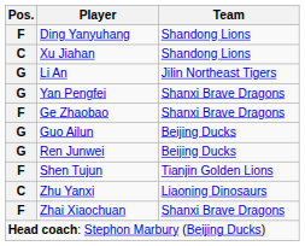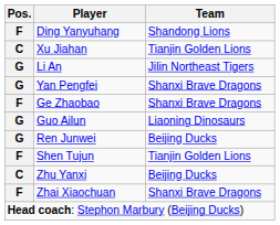 <table class="wikitable">
 <tr>
 <th>Pos.</th>
 <th width=150>Player</th>
 <th width=175>Team</th>
 </tr>
 <tr>
 <th>F</th>
 <td> <a href='#'>Ding Yanyuhang</a></td>
 <td><a href='#'>Shandong Lions</a></td>
 </tr>
 <tr>
 <th>C</th>
 <td> <a href='#'>Xu Jiahan</a></td>
-<td><a href='#'>Shandong Lions</a></td>
+<td><a href='#'>Tianjin Golden Lions</a></td>
 </tr>
 <tr>
 <th>G</th>
 <td> <a href='#'>Li An</a></td>
 <td><a href='#'>Jilin Northeast Tigers</a></td>
 </tr>
 <tr>
 <th>G</th>
 <td> <a href='#'>Yan Pengfei</a></td>
 <td><a href='#'>Shanxi Brave Dragons</a></td>
 </tr>
 <tr>
 <th>F</th>
 <td> <a href='#'>Ge Zhaobao</a></td>
 <td><a href='#'>Shanxi Brave Dragons</a></td>
 </tr>
 <tr>
 <th>G</th>
 <td> <a href='#'>Guo Ailun</a></td>
-<td><a href='#'>Beijing Ducks</a></td>
+<td><a href='#'>Liaoning Dinosaurs</a></td>
 </tr>
 <tr>
 <th>G</th>
 <td> <a href='#'>Ren Junwei</a></td>
 <td><a href='#'>Beijing Ducks</a></td>
 </tr>
 <tr>
 <th>F</th>
 <td> <a href='#'>Shen Tujun</a></td>
 <td><a href='#'>Tianjin Golden Lions</a></td>
 </tr>
 <tr>
 <th>C</th>
 <td> <a href='#'>Zhu Yanxi</a></td>
-<td><a href='#'>Liaoning Dinosaurs</a></td>
+<td><a href='#'>Beijing Ducks</a></td>
 </tr>
 <tr>
 <th>F</th>
 <td> <a href='#'>Zhai Xiaochuan</a></td>
 <td><a href='#'>Shanxi Brave Dragons</a></td>
 </tr>
 <tr>
 <td colspan="5"><strong>Head coach</strong>:  <a href='#'>Stephon Marbury</a>  (<a href='#'>Beijing Ducks</a>)</td>
 </tr>
 </table>
